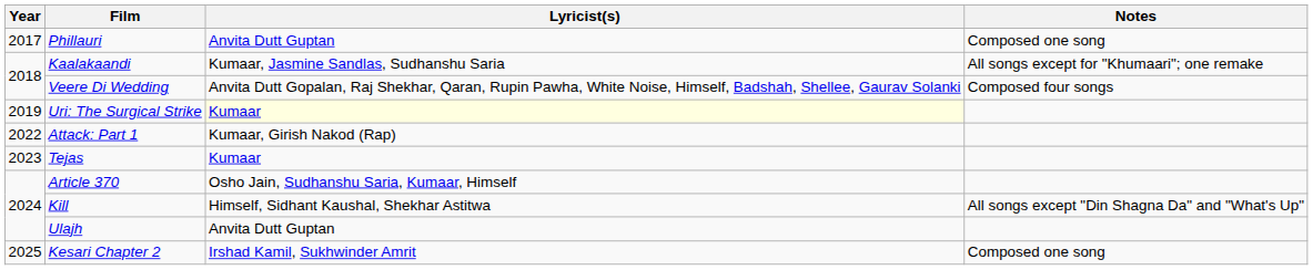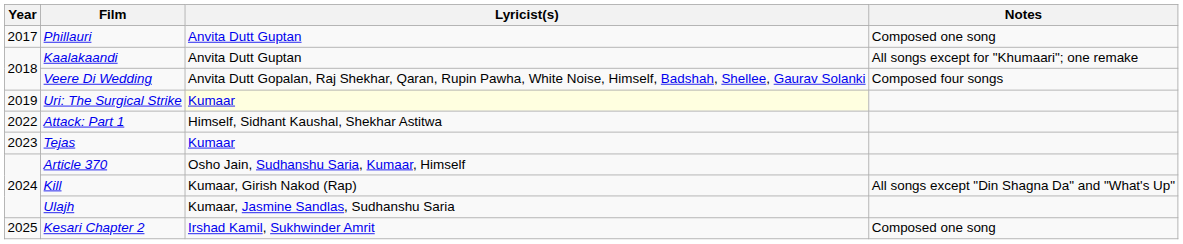 <table class="wikitable sortable mw-collapsible">
 <tr>
 <th>Year</th>
 <th>Film</th>
 <th>Lyricist(s)</th>
 <th>Notes</th>
 </tr>
 <tr>
 <td>2017</td>
 <td><em><a href='#'>Phillauri</a></em></td>
 <td><a href='#'>Anvita Dutt Guptan</a></td>
 <td>Composed one song</td>
 </tr>
 <tr>
 <td rowspan="2">2018</td>
 <td><em><a href='#'>Kaalakaandi</a></em></td>
-<td>Kumaar, <a href='#'>Jasmine Sandlas</a>, Sudhanshu Saria</td>
+<td>Anvita Dutt Guptan</td>
 <td>All songs except for "Khumaari"; one remake</td>
 </tr>
 <tr>
 <td><em><a href='#'>Veere Di Wedding</a></em></td>
 <td>Anvita Dutt Gopalan, Raj Shekhar, Qaran, Rupin Pawha, White Noise, Himself, <a href='#'>Badshah</a>, <a href='#'>Shellee</a>, <a href='#'>Gaurav Solanki</a></td>
 <td>Composed four songs</td>
 </tr>
 <tr>
 <td>2019</td>
 <td><em><a href='#'>Uri: The Surgical Strike</a></em></td>
 <td style="background: lightyellow;"><a href='#'>Kumaar</a></td>
 <td></td>
 </tr>
 <tr>
 <td>2022</td>
 <td><em><a href='#'>Attack: Part 1</a></em></td>
-<td>Kumaar, Girish Nakod (Rap)</td>
+<td>Himself, Sidhant Kaushal, Shekhar Astitwa</td>
 <td></td>
 </tr>
 <tr>
 <td>2023</td>
 <td><em><a href='#'>Tejas</a></em></td>
 <td><a href='#'>Kumaar</a></td>
 <td></td>
 </tr>
 <tr>
 <td rowspan=3>2024</td>
 <td><em><a href='#'>Article 370</a></em></td>
 <td>Osho Jain, <a href='#'>Sudhanshu Saria</a>, <a href='#'>Kumaar</a>, Himself</td>
 <td></td>
 </tr>
 <tr>
 <td><em><a href='#'>Kill</a></em></td>
-<td>Himself, Sidhant Kaushal, Shekhar Astitwa</td>
+<td>Kumaar, Girish Nakod (Rap)</td>
 <td>All songs except "Din Shagna Da" and "What's Up"</td>
 </tr>
 <tr>
 <td><em><a href='#'>Ulajh</a></em></td>
-<td>Anvita Dutt Guptan</td>
+<td>Kumaar, <a href='#'>Jasmine Sandlas</a>, Sudhanshu Saria</td>
 <td></td>
 </tr>
 <tr>
 <td>2025</td>
 <td><em><a href='#'>Kesari Chapter 2</a></em></td>
 <td><a href='#'>Irshad Kamil</a>, <a href='#'>Sukhwinder Amrit</a></td>
 <td>Composed one song</td>
 </tr>
 </table>
